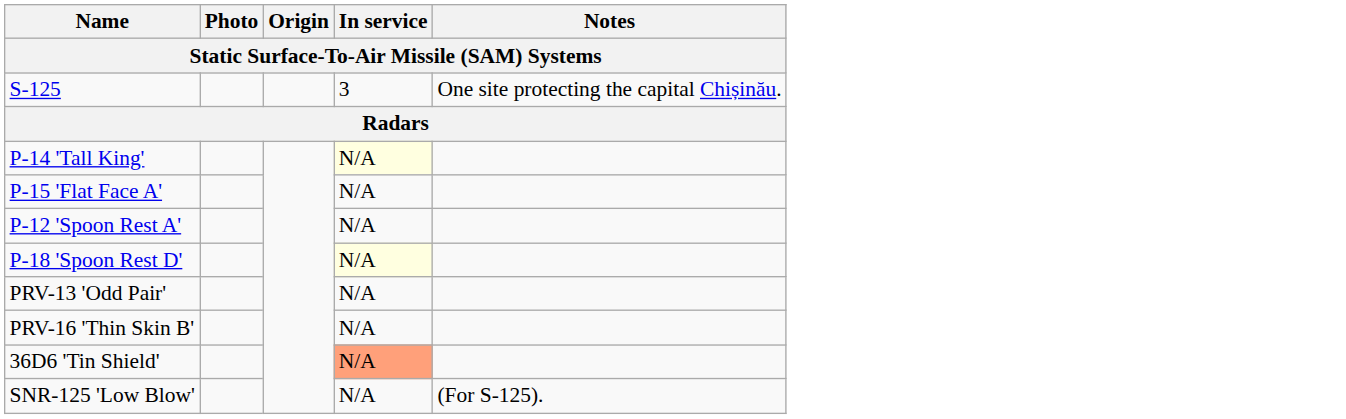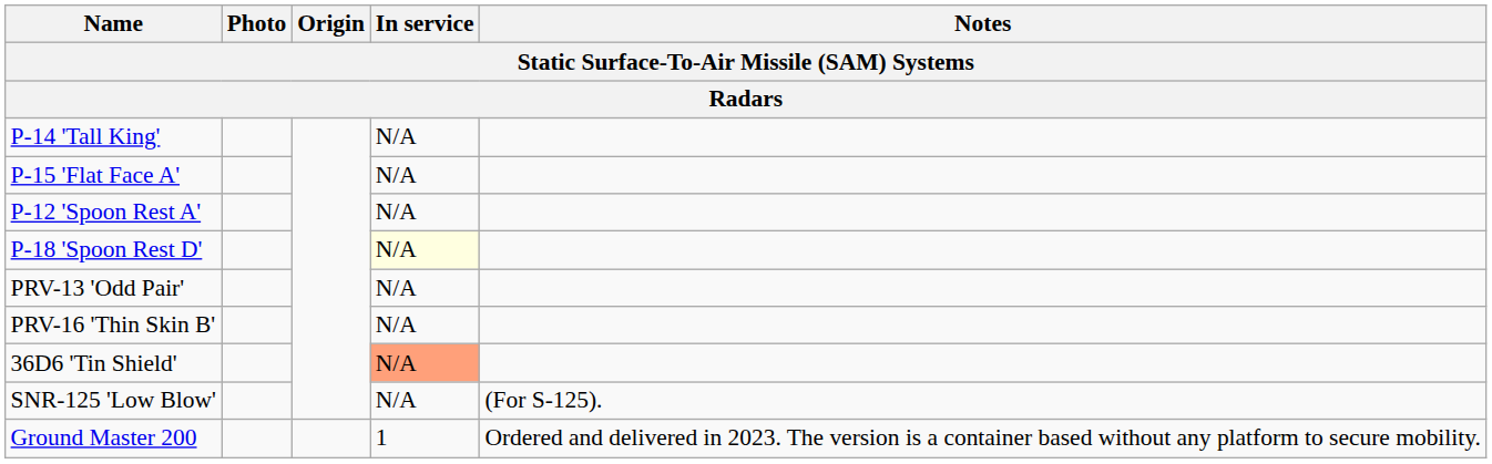 <table class="wikitable">
 <tr>
 <th>Name</th>
 <th>Photo</th>
 <th>Origin</th>
 <th>In service</th>
 <th>Notes</th>
 </tr>
 <tr>
 <th colspan="5">Static Surface-To-Air Missile (SAM) Systems</th>
 </tr>
 <tr>
-<td><a href='#'>S-125</a></td>
-<td></td>
-<td></td>
-<td>3</td>
-<td>One site protecting the capital <a href='#'>Chișinău</a>.</td>
-</tr>
-<tr>
 <th colspan="5">Radars</th>
 </tr>
 <tr>
 <td><a href='#'>P-14 'Tall King'</a></td>
 <td></td>
 <td rowspan="8"></td>
-<td style="background: lightyellow;">N/A</td>
+<td>N/A</td>
 <td></td>
 </tr>
 <tr>
 <td><a href='#'>P-15 'Flat Face A'</a></td>
 <td></td>
 <td>N/A</td>
 <td></td>
 </tr>
 <tr>
 <td><a href='#'>P-12 'Spoon Rest A'</a></td>
 <td></td>
 <td>N/A</td>
 <td></td>
 </tr>
 <tr>
 <td><a href='#'>P-18 'Spoon Rest D'</a></td>
 <td></td>
 <td style="background: lightyellow;">N/A</td>
 <td></td>
 </tr>
 <tr>
 <td>PRV-13 'Odd Pair'</td>
 <td></td>
 <td>N/A</td>
 <td></td>
 </tr>
 <tr>
 <td>PRV-16 'Thin Skin B'</td>
 <td></td>
 <td>N/A</td>
 <td></td>
 </tr>
 <tr>
 <td>36D6 'Tin Shield'</td>
 <td></td>
 <td style="background: lightsalmon;">N/A</td>
 <td></td>
 </tr>
 <tr>
 <td>SNR-125 'Low Blow'</td>
 <td></td>
 <td>N/A</td>
 <td>(For S-125).</td>
 </tr>
+<tr>
+<td><a href='#'>Ground Master 200</a></td>
+<td></td>
+<td></td>
+<td>1</td>
+<td>Ordered and delivered in 2023. The version is a container based without any platform to secure mobility.</td>
+</tr>
 </table>
